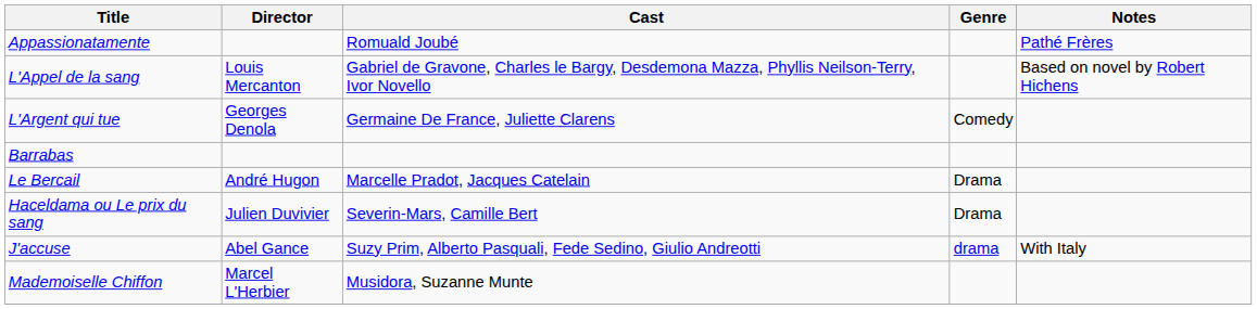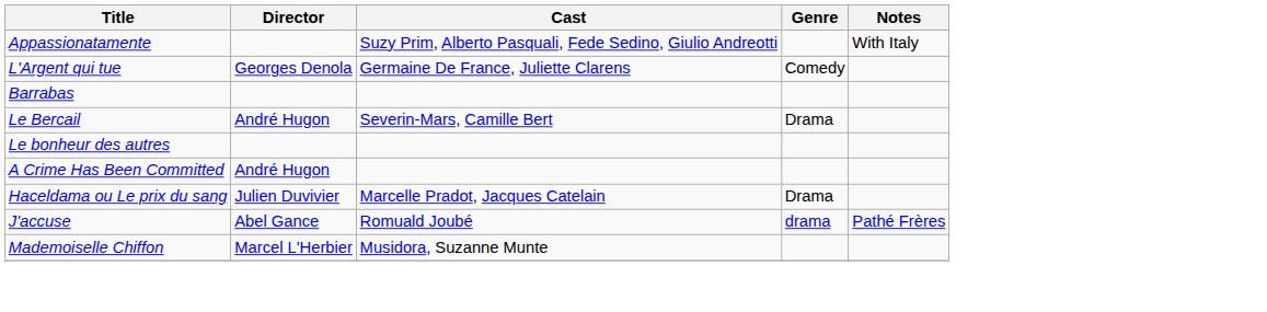 <table class="wikitable">
 <tr>
 <th>Title</th>
 <th>Director</th>
 <th>Cast</th>
 <th>Genre</th>
 <th>Notes</th>
 </tr>
 <tr>
 <td><em><a href='#'>Appassionatamente</a></em></td>
 <td></td>
-<td><a href='#'>Romuald Joubé</a></td>
+<td><a href='#'>Suzy Prim</a>, <a href='#'>Alberto Pasquali</a>, <a href='#'>Fede Sedino</a>, <a href='#'>Giulio Andreotti</a></td>
 <td></td>
-<td><a href='#'>Pathé Frères</a></td>
-</tr>
-<tr>
-<td><em><a href='#'>L'Appel de la sang</a></em></td>
-<td><a href='#'>Louis Mercanton</a></td>
-<td><a href='#'>Gabriel de Gravone</a>, <a href='#'>Charles le Bargy</a>, <a href='#'>Desdemona Mazza</a>, <a href='#'>Phyllis Neilson-Terry</a>, <a href='#'>Ivor Novello</a></td>
-<td></td>
-<td>Based on novel by <a href='#'>Robert Hichens</a></td>
+<td>With Italy</td>
 </tr>
 <tr>
 <td><em><a href='#'>L'Argent qui tue</a></em></td>
 <td><a href='#'>Georges Denola</a></td>
 <td><a href='#'>Germaine De France</a>, <a href='#'>Juliette Clarens</a></td>
 <td>Comedy</td>
 <td></td>
 </tr>
 <tr>
 <td><em><a href='#'>Barrabas</a></em></td>
 <td></td>
 <td></td>
 <td></td>
 <td></td>
 </tr>
 <tr>
 <td><em><a href='#'>Le Bercail</a></em></td>
 <td><a href='#'>André Hugon</a></td>
-<td><a href='#'>Marcelle Pradot</a>, <a href='#'>Jacques Catelain</a></td>
+<td><a href='#'>Severin-Mars</a>, <a href='#'>Camille Bert</a></td>
 <td>Drama</td>
+<td></td>
+</tr>
+<tr>
+<td><em><a href='#'>Le bonheur des autres</a></em></td>
+<td></td>
+<td></td>
+<td></td>
+<td></td>
+</tr>
+<tr>
+<td><em><a href='#'>A Crime Has Been Committed</a></em></td>
+<td><a href='#'>André Hugon</a></td>
+<td></td>
+<td></td>
 <td></td>
 </tr>
 <tr>
 <td><em><a href='#'>Haceldama ou Le prix du sang</a></em></td>
 <td><a href='#'>Julien Duvivier</a></td>
-<td><a href='#'>Severin-Mars</a>, <a href='#'>Camille Bert</a></td>
+<td><a href='#'>Marcelle Pradot</a>, <a href='#'>Jacques Catelain</a></td>
 <td>Drama</td>
 <td></td>
 </tr>
 <tr>
 <td><em><a href='#'>J'accuse</a></em></td>
 <td><a href='#'>Abel Gance</a></td>
-<td><a href='#'>Suzy Prim</a>, <a href='#'>Alberto Pasquali</a>, <a href='#'>Fede Sedino</a>, <a href='#'>Giulio Andreotti</a></td>
+<td><a href='#'>Romuald Joubé</a></td>
 <td><a href='#'>drama</a></td>
-<td>With Italy</td>
+<td><a href='#'>Pathé Frères</a></td>
 </tr>
 <tr>
 <td><em><a href='#'>Mademoiselle Chiffon</a></em></td>
 <td><a href='#'>Marcel L'Herbier</a></td>
 <td><a href='#'>Musidora</a>, Suzanne Munte</td>
 <td></td>
 <td></td>
 </tr>
 <tr>
 </tr>
 </table>
